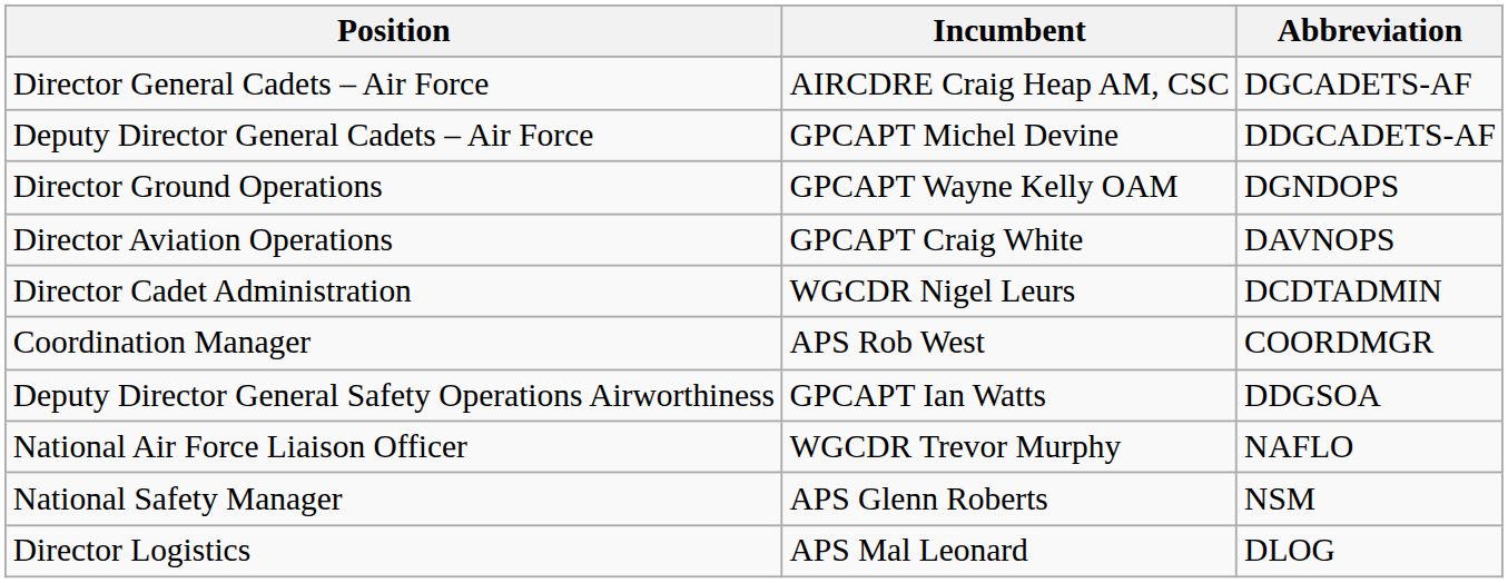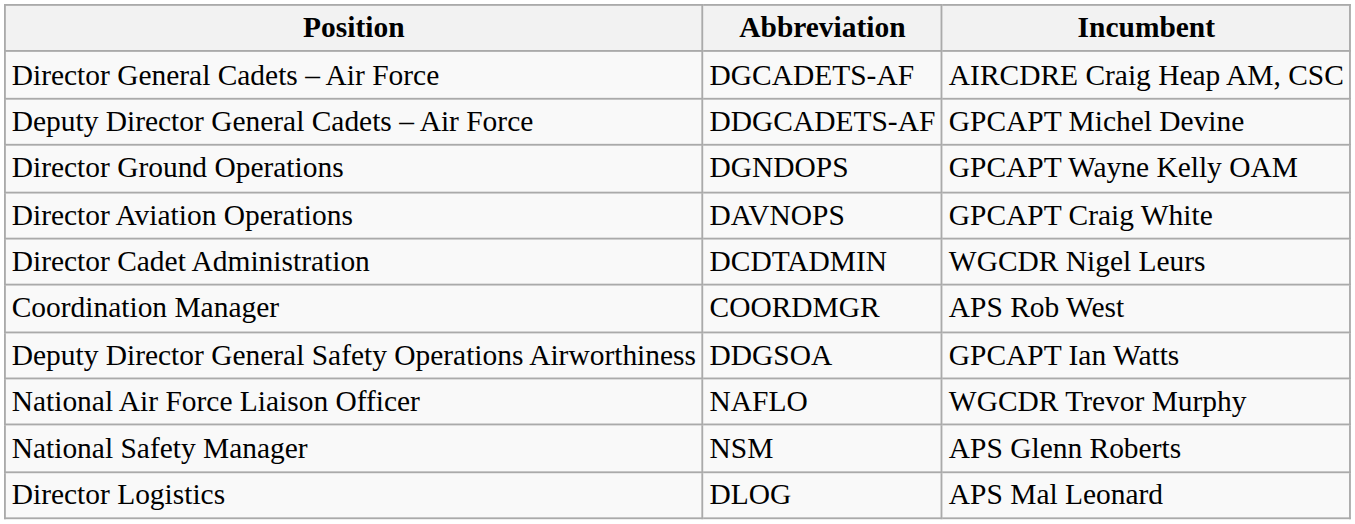 <table class="wikitable">
 <tr>
 <th>Position</th>
+<th>Abbreviation</th>
 <th>Incumbent</th>
-<th>Abbreviation</th>
 </tr>
 <tr>
 <td>Director General Cadets – Air Force</td>
+<td>DGCADETS-AF</td>
 <td>AIRCDRE Craig Heap AM, CSC</td>
-<td>DGCADETS-AF</td>
 </tr>
 <tr>
 <td>Deputy Director General Cadets – Air Force</td>
+<td>DDGCADETS-AF</td>
 <td>GPCAPT Michel Devine</td>
-<td>DDGCADETS-AF</td>
 </tr>
 <tr>
 <td>Director Ground Operations</td>
+<td>DGNDOPS</td>
 <td>GPCAPT Wayne Kelly OAM</td>
-<td>DGNDOPS</td>
 </tr>
 <tr>
 <td>Director Aviation Operations</td>
+<td>DAVNOPS</td>
 <td>GPCAPT Craig White</td>
-<td>DAVNOPS</td>
 </tr>
 <tr>
 <td>Director Cadet Administration</td>
+<td>DCDTADMIN</td>
 <td>WGCDR Nigel Leurs</td>
-<td>DCDTADMIN</td>
 </tr>
 <tr>
 <td>Coordination Manager</td>
+<td>COORDMGR</td>
 <td>APS Rob West</td>
-<td>COORDMGR</td>
 </tr>
 <tr>
 <td>Deputy Director General Safety Operations Airworthiness</td>
+<td>DDGSOA</td>
 <td>GPCAPT Ian Watts</td>
-<td>DDGSOA</td>
 </tr>
 <tr>
 <td>National Air Force Liaison Officer</td>
+<td>NAFLO</td>
 <td>WGCDR Trevor Murphy</td>
-<td>NAFLO</td>
 </tr>
 <tr>
 <td>National Safety Manager</td>
+<td>NSM</td>
 <td>APS Glenn Roberts</td>
-<td>NSM</td>
 </tr>
 <tr>
 <td>Director Logistics</td>
+<td>DLOG</td>
 <td>APS Mal Leonard</td>
-<td>DLOG</td>
 </tr>
 </table>
